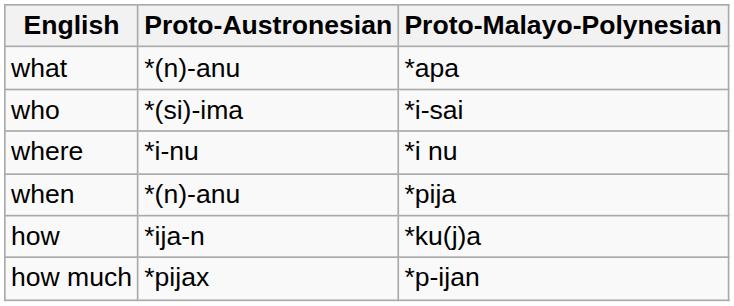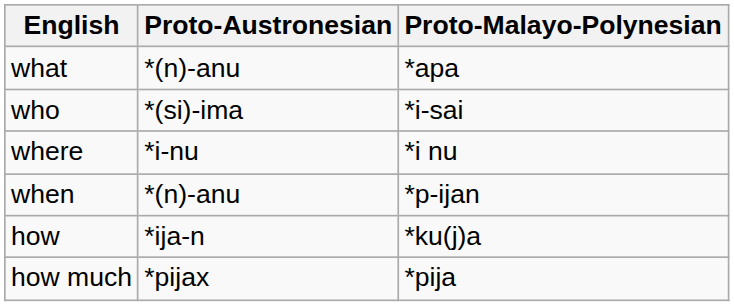 <table class="wikitable">
 <tr>
 <th c=01>English</th>
 <th c=02>Proto-Austronesian</th>
 <th c=03>Proto-Malayo-Polynesian</th>
 </tr>
 <tr>
 <td c=01>what</td>
 <td c=02>*(n)-anu</td>
 <td c=03>*apa</td>
 </tr>
 <tr>
 <td c=01>who</td>
 <td c=02>*(si)-ima</td>
 <td c=03>*i-sai</td>
 </tr>
 <tr>
 <td c=01>where</td>
 <td c=02>*i-nu</td>
 <td c=03>*i nu</td>
 </tr>
 <tr>
 <td c=01>when</td>
 <td c=02>*(n)-anu</td>
-<td>*pija</td>
+<td c=03>*p-ijan</td>
 </tr>
 <tr>
 <td c=01>how</td>
 <td c=02>*ija-n</td>
 <td c=03>*ku(j)a</td>
 </tr>
 <tr>
 <td>how much</td>
 <td>*pijax</td>
-<td c=03>*p-ijan</td>
+<td>*pija</td>
 </tr>
 </table>
